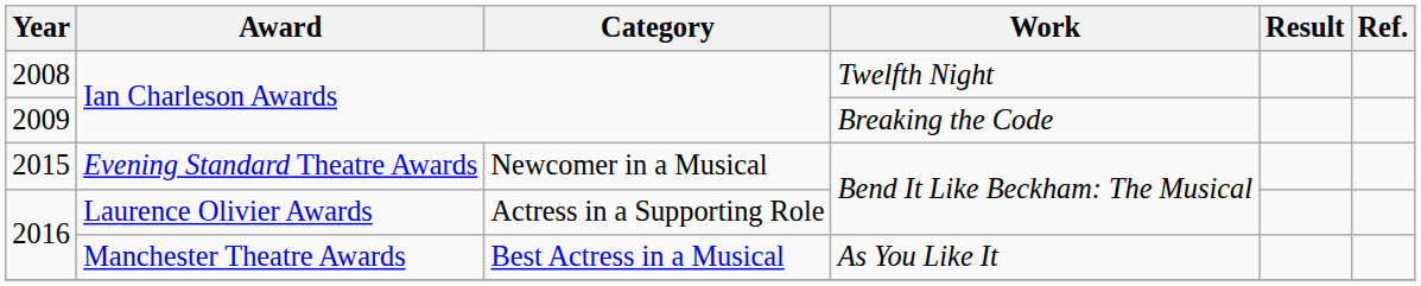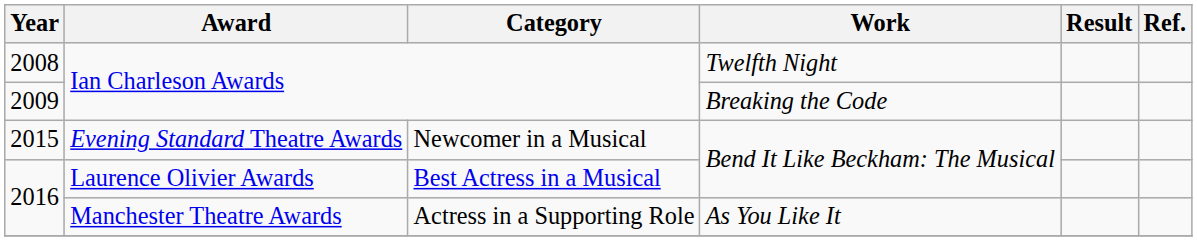 <table class="wikitable plainrowheaders">
 <tr>
 <th>Year</th>
 <th>Award</th>
 <th>Category</th>
 <th>Work</th>
 <th>Result</th>
 <th>Ref.</th>
 </tr>
 <tr>
 <td>2008</td>
 <td rowspan="2" colspan="2"><a href='#'>Ian Charleson Awards</a></td>
 <td><em>Twelfth Night</em></td>
 <td></td>
 <td></td>
 </tr>
 <tr>
 <td>2009</td>
 <td><em>Breaking the Code</em></td>
 <td></td>
 <td></td>
 </tr>
 <tr>
 <td>2015</td>
 <td><a href='#'><em>Evening Standard</em> Theatre Awards</a></td>
 <td>Newcomer in a Musical</td>
 <td rowspan="2"><em>Bend It Like Beckham: The Musical</em></td>
 <td></td>
 <td></td>
 </tr>
 <tr>
 <td rowspan="2">2016</td>
 <td><a href='#'>Laurence Olivier Awards</a></td>
-<td>Actress in a Supporting Role</td>
+<td><a href='#'>Best Actress in a Musical</a></td>
 <td></td>
 <td></td>
 </tr>
 <tr>
 <td><a href='#'>Manchester Theatre Awards</a></td>
-<td><a href='#'>Best Actress in a Musical</a></td>
+<td>Actress in a Supporting Role</td>
 <td><em>As You Like It</em></td>
 <td></td>
 <td></td>
 </tr>
 <tr>
 </tr>
 </table>
